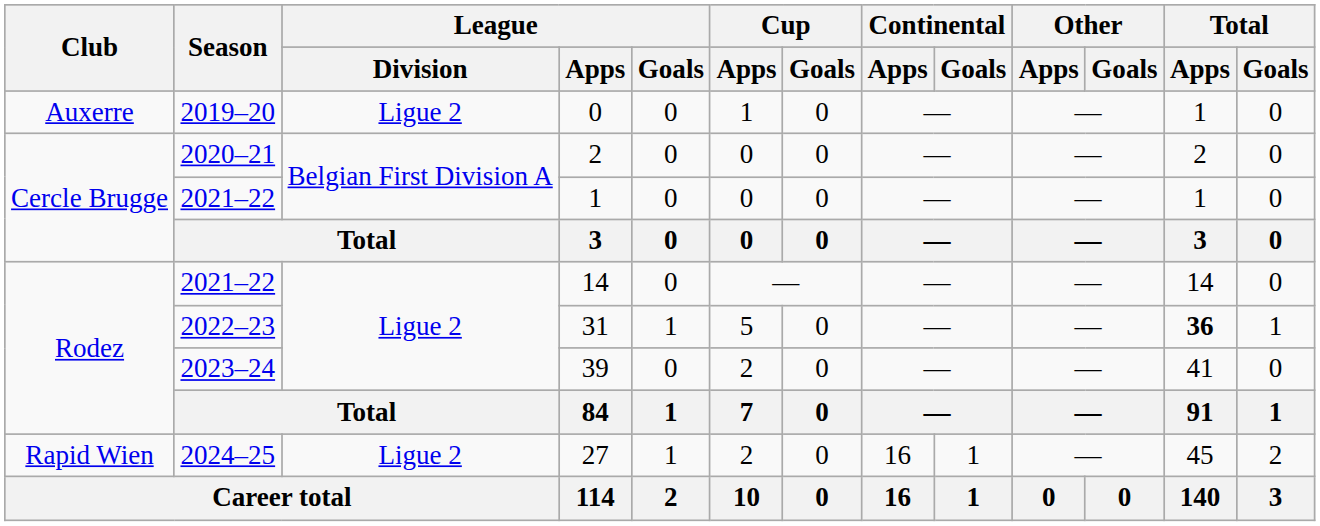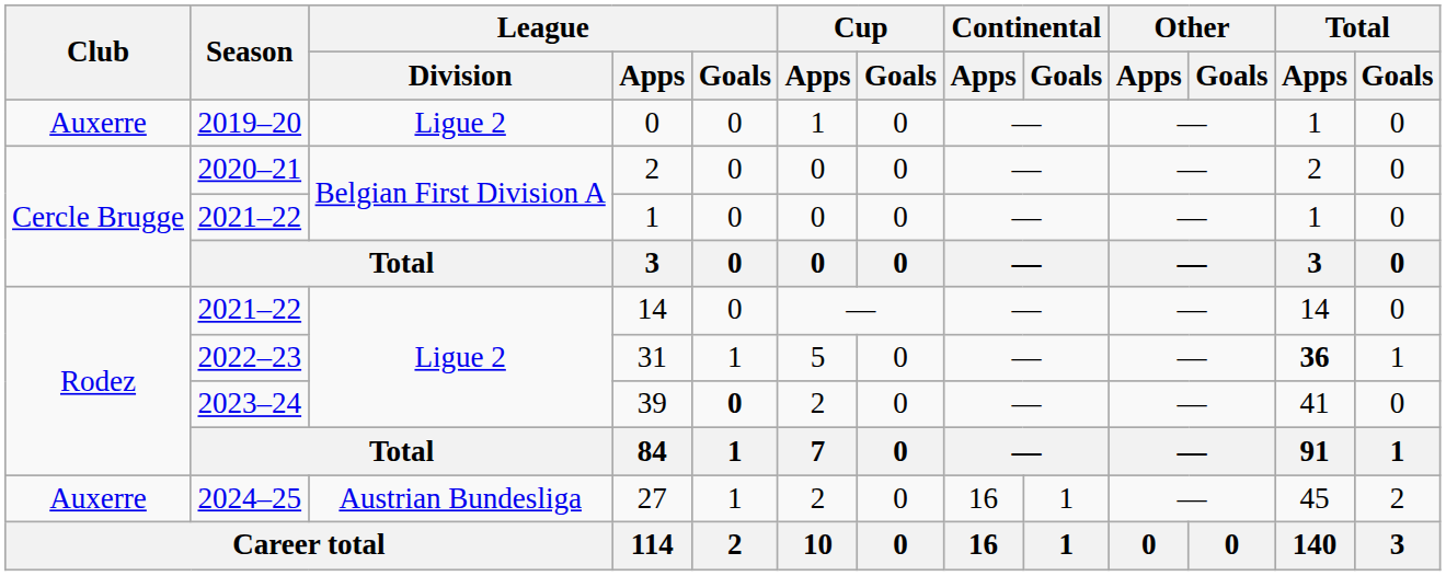 <table class="wikitable" style="text-align:center">
 <tr>
 <th rowspan=2>Club</th>
 <th rowspan=2>Season</th>
 <th colspan=3>League</th>
 <th colspan=2>Cup</th>
 <th colspan=2>Continental</th>
 <th colspan=2>Other</th>
 <th colspan=2>Total</th>
 </tr>
 <tr>
 <th>Division</th>
 <th>Apps</th>
 <th>Goals</th>
 <th>Apps</th>
 <th>Goals</th>
 <th>Apps</th>
 <th>Goals</th>
 <th>Apps</th>
 <th>Goals</th>
 <th>Apps</th>
 <th>Goals</th>
 </tr>
 <tr>
 <td><a href='#'>Auxerre</a></td>
 <td><a href='#'>2019–20</a></td>
 <td><a href='#'>Ligue 2</a></td>
 <td>0</td>
 <td>0</td>
 <td>1</td>
 <td>0</td>
 <td colspan="2">—</td>
 <td colspan="2">—</td>
 <td>1</td>
 <td>0</td>
 </tr>
 <tr>
 <td rowspan="3"><a href='#'>Cercle Brugge</a></td>
 <td><a href='#'>2020–21</a></td>
 <td rowspan="2"><a href='#'>Belgian First Division A</a></td>
 <td>2</td>
 <td>0</td>
 <td>0</td>
 <td>0</td>
 <td colspan="2">—</td>
 <td colspan="2">—</td>
 <td>2</td>
 <td>0</td>
 </tr>
 <tr>
 <td><a href='#'>2021–22</a></td>
 <td>1</td>
 <td>0</td>
 <td>0</td>
 <td>0</td>
 <td colspan="2">—</td>
 <td colspan="2">—</td>
 <td>1</td>
 <td>0</td>
 </tr>
 <tr>
 <th colspan="2">Total</th>
 <th>3</th>
 <th>0</th>
 <th>0</th>
 <th>0</th>
 <th colspan="2">—</th>
 <th colspan="2">—</th>
 <th>3</th>
 <th>0</th>
 </tr>
 <tr>
 <td rowspan="4"><a href='#'>Rodez</a></td>
 <td><a href='#'>2021–22</a></td>
 <td rowspan="3"><a href='#'>Ligue 2</a></td>
 <td>14</td>
 <td>0</td>
 <td colspan="2">—</td>
 <td colspan="2">—</td>
 <td colspan="2">—</td>
 <td>14</td>
 <td>0</td>
 </tr>
 <tr>
 <td><a href='#'>2022–23</a></td>
 <td>31</td>
 <td>1</td>
 <td>5</td>
 <td>0</td>
 <td colspan="2">—</td>
 <td colspan="2">—</td>
 <td><strong>36</strong></td>
 <td>1</td>
 </tr>
 <tr>
 <td><a href='#'>2023–24</a></td>
 <td>39</td>
-<td>0</td>
+<td><strong>0</strong></td>
 <td>2</td>
 <td>0</td>
 <td colspan="2">—</td>
 <td colspan="2">—</td>
 <td>41</td>
 <td>0</td>
 </tr>
 <tr>
 <th colspan="2">Total</th>
 <th>84</th>
 <th>1</th>
 <th>7</th>
 <th>0</th>
 <th colspan="2">—</th>
 <th colspan="2">—</th>
 <th>91</th>
 <th>1</th>
 </tr>
 <tr>
-<td><a href='#'>Rapid Wien</a></td>
+<td><a href='#'>Auxerre</a></td>
 <td><a href='#'>2024–25</a></td>
-<td><a href='#'>Ligue 2</a></td>
+<td><a href='#'>Austrian Bundesliga</a></td>
 <td>27</td>
 <td>1</td>
 <td>2</td>
 <td>0</td>
 <td>16</td>
 <td>1</td>
 <td colspan="2">—</td>
 <td>45</td>
 <td>2</td>
 </tr>
 <tr>
 <th colspan="3">Career total</th>
 <th>114</th>
 <th>2</th>
 <th>10</th>
 <th>0</th>
 <th>16</th>
 <th>1</th>
 <th>0</th>
 <th>0</th>
 <th>140</th>
 <th>3</th>
 </tr>
 </table>
